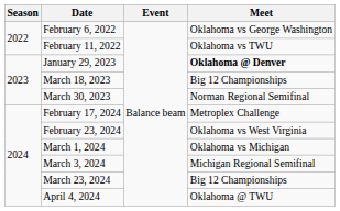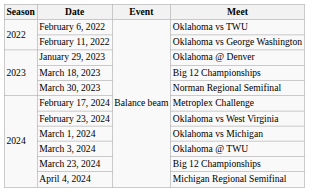 <table class="wikitable">
 <tr>
 <th>Season</th>
 <th>Date</th>
 <th>Event</th>
 <th>Meet</th>
 </tr>
 <tr>
 <td rowspan="2">2022</td>
 <td>February 6, 2022</td>
 <td rowspan="11">Balance beam</td>
-<td>Oklahoma vs George Washington</td>
+<td>Oklahoma vs TWU</td>
 </tr>
 <tr>
 <td>February 11, 2022</td>
-<td>Oklahoma vs TWU</td>
+<td>Oklahoma vs George Washington</td>
 </tr>
 <tr>
 <td rowspan="3">2023</td>
 <td>January 29, 2023</td>
-<td><strong>Oklahoma @ Denver</strong></td>
+<td>Oklahoma @ Denver</td>
 </tr>
 <tr>
 <td>March 18, 2023</td>
 <td>Big 12 Championships</td>
 </tr>
 <tr>
 <td>March 30, 2023</td>
 <td>Norman Regional Semifinal</td>
 </tr>
 <tr>
 <td rowspan="6">2024</td>
 <td>February 17, 2024</td>
 <td>Metroplex Challenge</td>
 </tr>
 <tr>
 <td>February 23, 2024</td>
 <td>Oklahoma vs West Virginia</td>
 </tr>
 <tr>
 <td>March 1, 2024</td>
 <td>Oklahoma vs Michigan</td>
 </tr>
 <tr>
 <td>March 3, 2024</td>
-<td>Michigan Regional Semifinal</td>
+<td>Oklahoma @ TWU</td>
 </tr>
 <tr>
 <td>March 23, 2024</td>
 <td>Big 12 Championships</td>
 </tr>
 <tr>
 <td>April 4, 2024</td>
-<td>Oklahoma @ TWU</td>
+<td>Michigan Regional Semifinal</td>
 </tr>
 </table>
